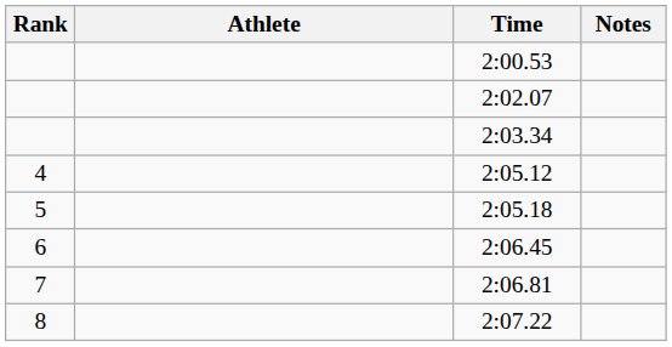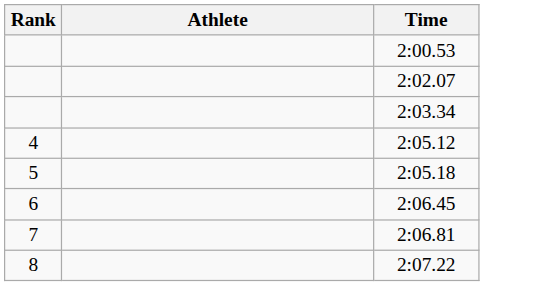 <table class="wikitable" style="text-align:center">
 <tr>
 <th width=40>Rank</th>
 <th width=250>Athlete</th>
 <th width=80>Time</th>
-<th width=50>Notes</th>
 </tr>
 <tr>
 <td></td>
 <td align=left></td>
 <td>2:00.53</td>
-<td></td>
 </tr>
 <tr>
 <td></td>
 <td align=left></td>
 <td>2:02.07</td>
-<td></td>
 </tr>
 <tr>
 <td></td>
 <td align=left></td>
 <td>2:03.34</td>
-<td></td>
 </tr>
 <tr>
 <td>4</td>
 <td align=left></td>
 <td>2:05.12</td>
-<td></td>
 </tr>
 <tr>
 <td>5</td>
 <td align=left></td>
 <td>2:05.18</td>
-<td></td>
 </tr>
 <tr>
 <td>6</td>
 <td align=left></td>
 <td>2:06.45</td>
-<td></td>
 </tr>
 <tr>
 <td>7</td>
 <td align=left></td>
 <td>2:06.81</td>
-<td></td>
 </tr>
 <tr>
 <td>8</td>
 <td align=left></td>
 <td>2:07.22</td>
-<td></td>
 </tr>
 </table>
